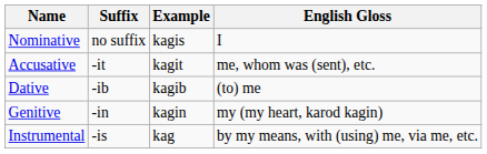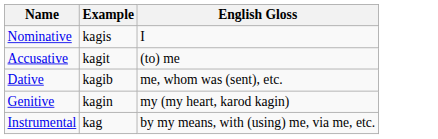 <table class="wikitable">
 <tr>
 <th>Name</th>
-<th>Suffix</th>
 <th>Example</th>
 <th>English Gloss</th>
 </tr>
 <tr>
 <td><a href='#'>Nominative</a></td>
-<td>no suffix</td>
 <td>kagis</td>
 <td>I</td>
 </tr>
 <tr>
 <td><a href='#'>Accusative</a></td>
-<td>-it</td>
 <td>kagit</td>
+<td>(to) me</td>
+</tr>
+<tr>
+<td><a href='#'>Dative</a></td>
+<td>kagib</td>
 <td>me, whom was (sent), etc.</td>
 </tr>
 <tr>
-<td><a href='#'>Dative</a></td>
-<td>-ib</td>
-<td>kagib</td>
-<td>(to) me</td>
-</tr>
-<tr>
 <td><a href='#'>Genitive</a></td>
-<td>-in</td>
 <td>kagin</td>
 <td>my (my heart, karod kagin)</td>
 </tr>
 <tr>
 <td><a href='#'>Instrumental</a></td>
-<td>-is</td>
 <td>kag</td>
 <td>by my means, with (using) me, via me, etc. </td>
 </tr>
 </table>
